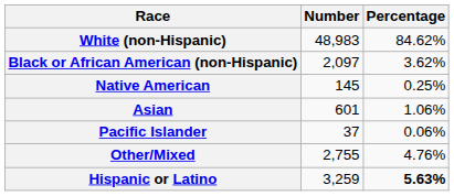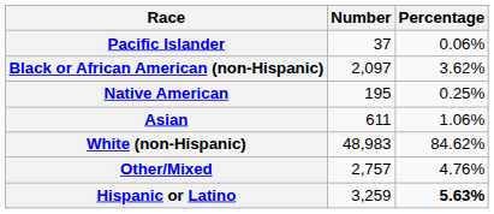 <table class="wikitable" style="text-align:right">
 <tr>
 <th scope="col">Race</th>
 <th scope="col">Number</th>
 <th scope="col">Percentage</th>
 </tr>
 <tr>
-<th scope="row"><a href='#'>White</a> (non-Hispanic)</th>
-<td>48,983</td>
-<td>84.62%</td>
+<th scope="row"><a href='#'>Pacific Islander</a></th>
+<td>37</td>
+<td>0.06%</td>
 </tr>
 <tr>
 <th scope="row"><a href='#'>Black or African American</a> (non-Hispanic)</th>
 <td>2,097</td>
 <td>3.62%</td>
 </tr>
 <tr>
 <th scope="row"><a href='#'>Native American</a></th>
-<td>145</td>
+<td>195</td>
 <td>0.25%</td>
 </tr>
 <tr>
 <th scope="row"><a href='#'>Asian</a></th>
-<td>601</td>
+<td>611</td>
 <td>1.06%</td>
 </tr>
 <tr>
-<th scope="row"><a href='#'>Pacific Islander</a></th>
-<td>37</td>
-<td>0.06%</td>
+<th scope="row"><a href='#'>White</a> (non-Hispanic)</th>
+<td>48,983</td>
+<td>84.62%</td>
 </tr>
 <tr>
 <th scope="row"><a href='#'>Other/Mixed</a></th>
-<td>2,755</td>
+<td>2,757</td>
 <td>4.76%</td>
 </tr>
 <tr>
 <th scope="row"><a href='#'>Hispanic</a> or <a href='#'>Latino</a></th>
 <td>3,259</td>
 <td><strong>5.63%</strong></td>
 </tr>
 </table>
